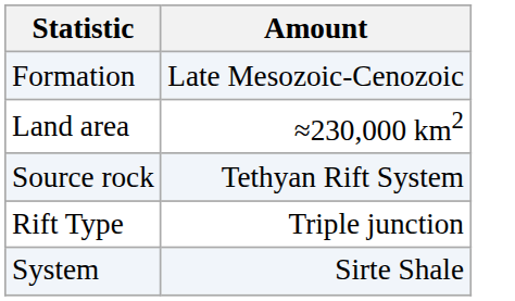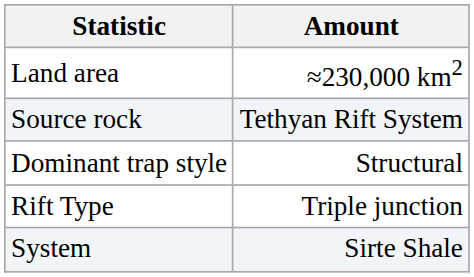 <table class="wikitable">
 <tr>
 <th>Statistic</th>
 <th>Amount</th>
-</tr>
-<tr bgcolor="f1f5fa" align="right">
-<td align="left">Formation</td>
-<td>Late Mesozoic-Cenozoic</td>
 </tr>
 <tr bgcolor="ffffff" align="right">
 <td align="left">Land area</td>
 <td>≈230,000 km<sup>2</sup></td>
 </tr>
 <tr bgcolor="f1f5fa" align="right">
 <td align="left">Source rock</td>
 <td>Tethyan Rift System</td>
 </tr>
 <tr bgcolor="ffffff" align="right">
+<td align="left">Dominant trap style</td>
+<td>Structural</td>
+</tr>
+<tr bgcolor="ffffff" align="right">
 <td align="left">Rift Type</td>
 <td>Triple junction</td>
 </tr>
 <tr bgcolor="f1f5fa" align="right">
 <td align="left">System</td>
 <td>Sirte Shale</td>
 </tr>
 </table>
